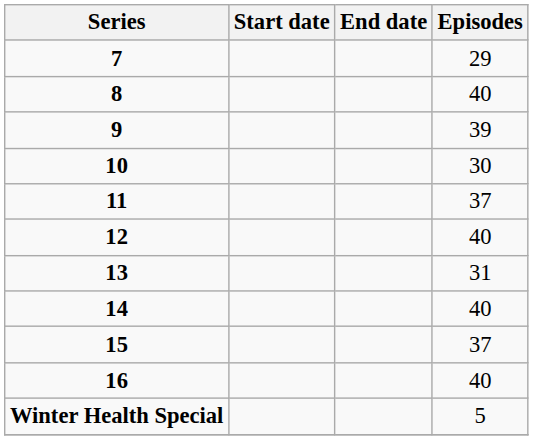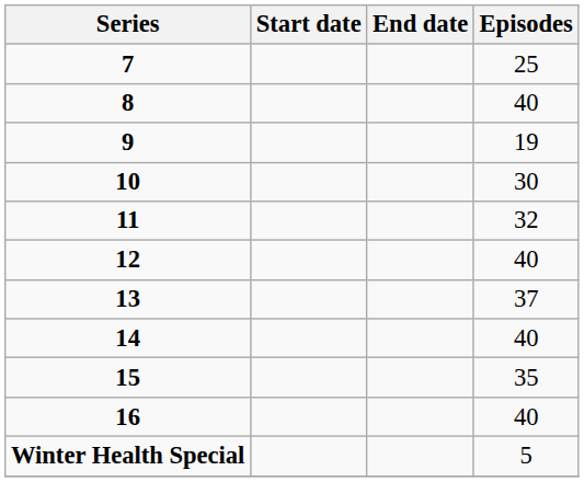 <table class="wikitable" style="text-align:center;">
 <tr>
 <th>Series</th>
 <th>Start date</th>
 <th>End date</th>
 <th>Episodes</th>
 </tr>
 <tr>
 <td><strong>7</strong></td>
 <td></td>
 <td></td>
-<td>29</td>
+<td>25</td>
 </tr>
 <tr>
 <td><strong>8</strong></td>
 <td></td>
 <td></td>
 <td>40</td>
 </tr>
 <tr>
 <td><strong>9</strong></td>
 <td></td>
 <td></td>
-<td>39</td>
+<td>19</td>
 </tr>
 <tr>
 <td><strong>10</strong></td>
 <td></td>
 <td></td>
 <td>30</td>
 </tr>
 <tr>
 <td><strong>11</strong></td>
 <td></td>
 <td></td>
-<td>37</td>
+<td>32</td>
 </tr>
 <tr>
 <td><strong>12</strong></td>
 <td></td>
 <td></td>
 <td>40</td>
 </tr>
 <tr>
 <td><strong>13</strong></td>
 <td></td>
 <td></td>
-<td>31</td>
+<td>37</td>
 </tr>
 <tr>
 <td><strong>14</strong></td>
 <td></td>
 <td></td>
 <td>40</td>
 </tr>
 <tr>
 <td><strong>15</strong></td>
 <td></td>
 <td></td>
-<td>37</td>
+<td>35</td>
 </tr>
 <tr>
 <td><strong>16</strong></td>
 <td></td>
 <td></td>
 <td>40</td>
 </tr>
 <tr>
 <td><strong>Winter Health Special</strong></td>
 <td></td>
 <td></td>
 <td>5</td>
 </tr>
 <tr>
 </tr>
 </table>
